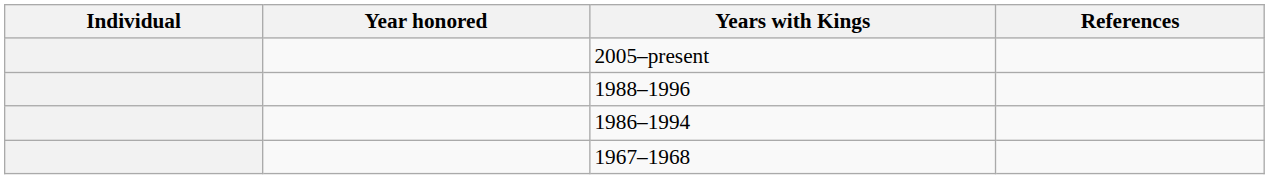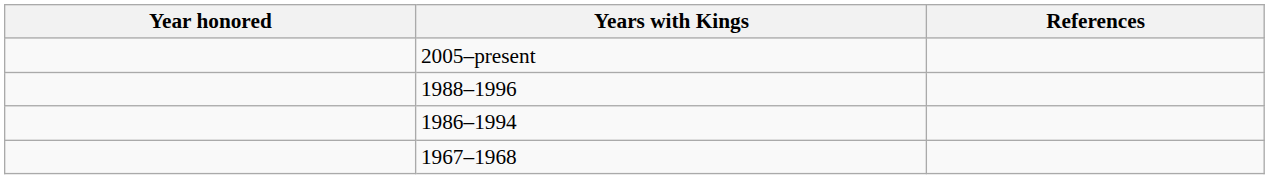 <table class="wikitable sortable" width="75%">
 <tr>
-<th scope="col">Individual</th>
 <th scope="col">Year honored</th>
 <th scope="col">Years with Kings</th>
 <th scope="col" class="unsortable">References</th>
 </tr>
 <tr>
-<th scope="row"></th>
 <td></td>
 <td>2005–present</td>
 <td></td>
 </tr>
 <tr>
-<th scope="row"></th>
 <td></td>
 <td>1988–1996</td>
 <td></td>
 </tr>
 <tr>
-<th scope="row"></th>
 <td></td>
 <td>1986–1994</td>
 <td></td>
 </tr>
 <tr>
-<th scope="row"></th>
 <td></td>
 <td>1967–1968</td>
 <td></td>
 </tr>
 </table>
